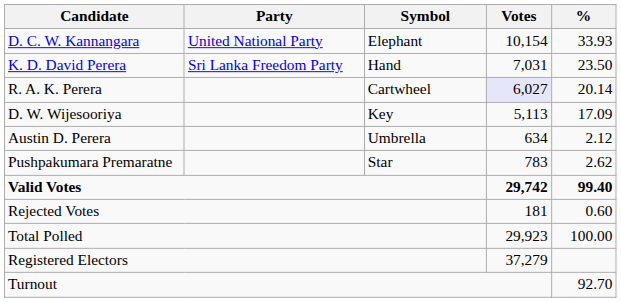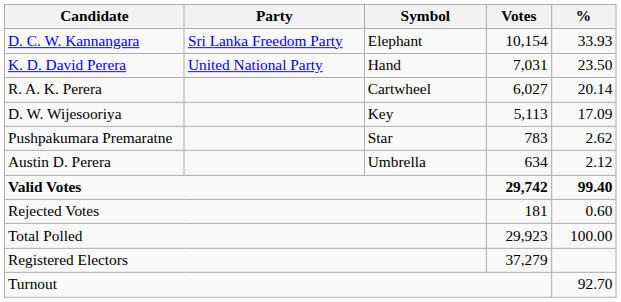 <table class="wikitable" border="1" style="text-align:right;">
 <tr>
 <th align=left width="180">Candidate</th>
 <th align=left width="180">Party</th>
 <th align=left width="120">Symbol</th>
 <th align=left width="60">Votes</th>
 <th align=left width="60">%</th>
 </tr>
 <tr>
 <td align=left><a href='#'>D. C. W. Kannangara</a></td>
-<td align=left><a href='#'>United National Party</a></td>
+<td align=left><a href='#'>Sri Lanka Freedom Party</a></td>
 <td align=left>Elephant</td>
 <td>10,154</td>
 <td>33.93</td>
 </tr>
 <tr>
 <td align=left><a href='#'>K. D. David Perera</a></td>
-<td align=left><a href='#'>Sri Lanka Freedom Party</a></td>
+<td align=left><a href='#'>United National Party</a></td>
 <td align=left>Hand</td>
 <td>7,031</td>
 <td>23.50</td>
 </tr>
 <tr>
 <td align=left>R. A. K. Perera</td>
 <td></td>
 <td align=left>Cartwheel</td>
-<td style="background: lavender;">6,027</td>
+<td>6,027</td>
 <td>20.14</td>
 </tr>
 <tr>
 <td align=left>D. W. Wijesooriya</td>
 <td></td>
 <td align=left>Key</td>
 <td>5,113</td>
 <td>17.09</td>
 </tr>
 <tr>
+<td align=left>Pushpakumara Premaratne</td>
+<td></td>
+<td align=left>Star</td>
+<td>783</td>
+<td>2.62</td>
+</tr>
+<tr>
 <td align=left>Austin D. Perera</td>
 <td></td>
 <td align=left>Umbrella</td>
 <td>634</td>
 <td>2.12</td>
-</tr>
-<tr>
-<td align=left>Pushpakumara Premaratne</td>
-<td></td>
-<td align=left>Star</td>
-<td>783</td>
-<td>2.62</td>
 </tr>
 <tr>
 <td align=left colspan=3><strong>Valid Votes</strong></td>
 <td><strong>29,742</strong></td>
 <td><strong>99.40</strong></td>
 </tr>
 <tr>
 <td align=left colspan=3>Rejected Votes</td>
 <td>181</td>
 <td>0.60</td>
 </tr>
 <tr>
 <td align=left colspan=3>Total Polled</td>
 <td>29,923</td>
 <td>100.00</td>
 </tr>
 <tr>
 <td align=left colspan=3>Registered Electors</td>
 <td>37,279</td>
 <td></td>
 </tr>
 <tr>
 <td align=left colspan=4>Turnout</td>
 <td>92.70</td>
 </tr>
 </table>
